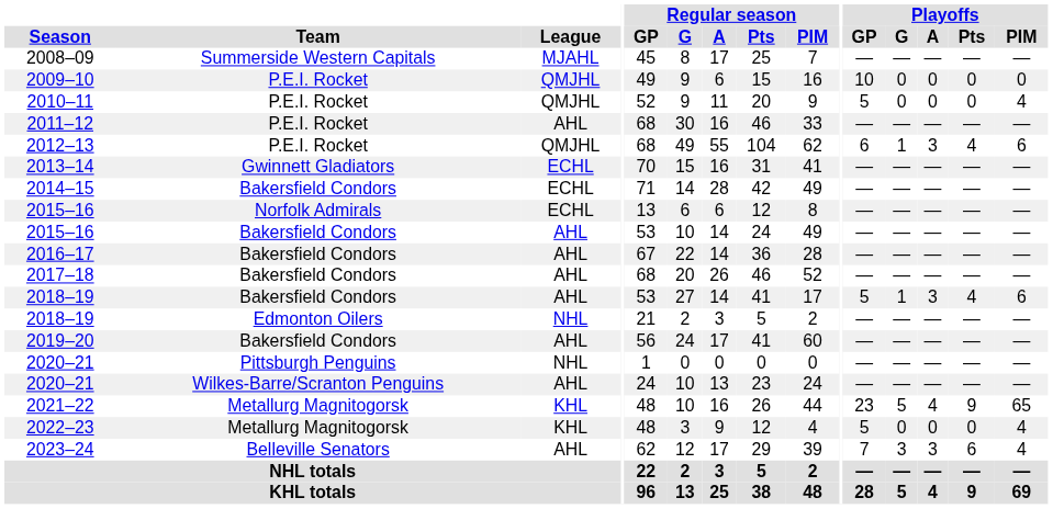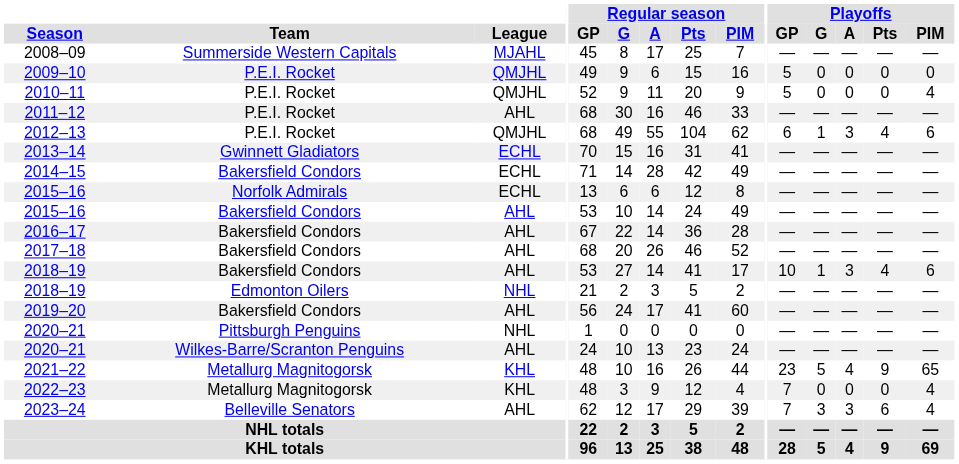 <table border="0" cellpadding="1" cellspacing="0" style="text-align:center; width:60em">
 <tr bgcolor="#e0e0e0">
 <th colspan="3" bgcolor="#ffffff"></th>
 <th rowspan="99" bgcolor="#ffffff"></th>
 <th colspan="5"><a href='#'>Regular season</a></th>
 <th rowspan="99" bgcolor="#ffffff"></th>
 <th colspan="5"><a href='#'>Playoffs</a></th>
 </tr>
 <tr bgcolor="#e0e0e0">
 <th><a href='#'>Season</a></th>
 <th>Team</th>
 <th>League</th>
 <th>GP</th>
 <th><a href='#'>G</a></th>
 <th><a href='#'>A</a></th>
 <th><a href='#'>Pts</a></th>
 <th><a href='#'>PIM</a></th>
 <th>GP</th>
 <th>G</th>
 <th>A</th>
 <th>Pts</th>
 <th>PIM</th>
 </tr>
 <tr>
 <td>2008–09</td>
 <td><a href='#'>Summerside Western Capitals</a></td>
 <td><a href='#'>MJAHL</a></td>
 <td>45</td>
 <td>8</td>
 <td>17</td>
 <td>25</td>
 <td>7</td>
 <td>—</td>
 <td>—</td>
 <td>—</td>
 <td>—</td>
 <td>—</td>
 </tr>
 <tr bgcolor="#f0f0f0">
 <td><a href='#'>2009–10</a></td>
 <td><a href='#'>P.E.I. Rocket</a></td>
 <td><a href='#'>QMJHL</a></td>
 <td>49</td>
 <td>9</td>
 <td>6</td>
 <td>15</td>
 <td>16</td>
-<td>10</td>
+<td>5</td>
 <td>0</td>
 <td>0</td>
 <td>0</td>
 <td>0</td>
 </tr>
 <tr>
 <td><a href='#'>2010–11</a></td>
 <td>P.E.I. Rocket</td>
 <td>QMJHL</td>
 <td>52</td>
 <td>9</td>
 <td>11</td>
 <td>20</td>
 <td>9</td>
 <td>5</td>
 <td>0</td>
 <td>0</td>
 <td>0</td>
 <td>4</td>
 </tr>
 <tr bgcolor="#f0f0f0">
 <td><a href='#'>2011–12</a></td>
 <td>P.E.I. Rocket</td>
 <td>AHL</td>
 <td>68</td>
 <td>30</td>
 <td>16</td>
 <td>46</td>
 <td>33</td>
 <td>—</td>
 <td>—</td>
 <td>—</td>
 <td>—</td>
 <td>—</td>
 </tr>
 <tr>
 <td><a href='#'>2012–13</a></td>
 <td>P.E.I. Rocket</td>
 <td>QMJHL</td>
 <td>68</td>
 <td>49</td>
 <td>55</td>
 <td>104</td>
 <td>62</td>
 <td>6</td>
 <td>1</td>
 <td>3</td>
 <td>4</td>
 <td>6</td>
 </tr>
 <tr bgcolor="#f0f0f0">
 <td><a href='#'>2013–14</a></td>
 <td><a href='#'>Gwinnett Gladiators</a></td>
 <td><a href='#'>ECHL</a></td>
 <td>70</td>
 <td>15</td>
 <td>16</td>
 <td>31</td>
 <td>41</td>
 <td>—</td>
 <td>—</td>
 <td>—</td>
 <td>—</td>
 <td>—</td>
 </tr>
 <tr>
 <td><a href='#'>2014–15</a></td>
 <td><a href='#'>Bakersfield Condors</a></td>
 <td>ECHL</td>
 <td>71</td>
 <td>14</td>
 <td>28</td>
 <td>42</td>
 <td>49</td>
 <td>—</td>
 <td>—</td>
 <td>—</td>
 <td>—</td>
 <td>—</td>
 </tr>
 <tr bgcolor="#f0f0f0">
 <td><a href='#'>2015–16</a></td>
 <td><a href='#'>Norfolk Admirals</a></td>
 <td>ECHL</td>
 <td>13</td>
 <td>6</td>
 <td>6</td>
 <td>12</td>
 <td>8</td>
 <td>—</td>
 <td>—</td>
 <td>—</td>
 <td>—</td>
 <td>—</td>
 </tr>
 <tr>
 <td><a href='#'>2015–16</a></td>
 <td><a href='#'>Bakersfield Condors</a></td>
 <td><a href='#'>AHL</a></td>
 <td>53</td>
 <td>10</td>
 <td>14</td>
 <td>24</td>
 <td>49</td>
 <td>—</td>
 <td>—</td>
 <td>—</td>
 <td>—</td>
 <td>—</td>
 </tr>
 <tr bgcolor="#f0f0f0">
 <td><a href='#'>2016–17</a></td>
 <td>Bakersfield Condors</td>
 <td>AHL</td>
 <td>67</td>
 <td>22</td>
 <td>14</td>
 <td>36</td>
 <td>28</td>
 <td>—</td>
 <td>—</td>
 <td>—</td>
 <td>—</td>
 <td>—</td>
 </tr>
 <tr>
 <td><a href='#'>2017–18</a></td>
 <td>Bakersfield Condors</td>
 <td>AHL</td>
 <td>68</td>
 <td>20</td>
 <td>26</td>
 <td>46</td>
 <td>52</td>
 <td>—</td>
 <td>—</td>
 <td>—</td>
 <td>—</td>
 <td>—</td>
 </tr>
 <tr bgcolor="#f0f0f0">
 <td><a href='#'>2018–19</a></td>
 <td>Bakersfield Condors</td>
 <td>AHL</td>
 <td>53</td>
 <td>27</td>
 <td>14</td>
 <td>41</td>
 <td>17</td>
-<td>5</td>
+<td>10</td>
 <td>1</td>
 <td>3</td>
 <td>4</td>
 <td>6</td>
 </tr>
 <tr>
 <td><a href='#'>2018–19</a></td>
 <td><a href='#'>Edmonton Oilers</a></td>
 <td><a href='#'>NHL</a></td>
 <td>21</td>
 <td>2</td>
 <td>3</td>
 <td>5</td>
 <td>2</td>
 <td>—</td>
 <td>—</td>
 <td>—</td>
 <td>—</td>
 <td>—</td>
 </tr>
 <tr bgcolor="#f0f0f0">
 <td><a href='#'>2019–20</a></td>
 <td>Bakersfield Condors</td>
 <td>AHL</td>
 <td>56</td>
 <td>24</td>
 <td>17</td>
 <td>41</td>
 <td>60</td>
 <td>—</td>
 <td>—</td>
 <td>—</td>
 <td>—</td>
 <td>—</td>
 </tr>
 <tr>
 <td><a href='#'>2020–21</a></td>
 <td><a href='#'>Pittsburgh Penguins</a></td>
 <td>NHL</td>
 <td>1</td>
 <td>0</td>
 <td>0</td>
 <td>0</td>
 <td>0</td>
 <td>—</td>
 <td>—</td>
 <td>—</td>
 <td>—</td>
 <td>—</td>
 </tr>
 <tr bgcolor="#f0f0f0">
 <td><a href='#'>2020–21</a></td>
 <td><a href='#'>Wilkes-Barre/Scranton Penguins</a></td>
 <td>AHL</td>
 <td>24</td>
 <td>10</td>
 <td>13</td>
 <td>23</td>
 <td>24</td>
 <td>—</td>
 <td>—</td>
 <td>—</td>
 <td>—</td>
 <td>—</td>
 </tr>
 <tr>
 <td><a href='#'>2021–22</a></td>
 <td><a href='#'>Metallurg Magnitogorsk</a></td>
 <td><a href='#'>KHL</a></td>
 <td>48</td>
 <td>10</td>
 <td>16</td>
 <td>26</td>
 <td>44</td>
 <td>23</td>
 <td>5</td>
 <td>4</td>
 <td>9</td>
 <td>65</td>
 </tr>
 <tr bgcolor="#f0f0f0">
 <td><a href='#'>2022–23</a></td>
 <td>Metallurg Magnitogorsk</td>
 <td>KHL</td>
 <td>48</td>
 <td>3</td>
 <td>9</td>
 <td>12</td>
 <td>4</td>
-<td>5</td>
+<td>7</td>
 <td>0</td>
 <td>0</td>
 <td>0</td>
 <td>4</td>
 </tr>
 <tr>
 <td><a href='#'>2023–24</a></td>
 <td><a href='#'>Belleville Senators</a></td>
 <td>AHL</td>
 <td>62</td>
 <td>12</td>
 <td>17</td>
 <td>29</td>
 <td>39</td>
 <td>7</td>
 <td>3</td>
 <td>3</td>
 <td>6</td>
 <td>4</td>
 </tr>
 <tr bgcolor="#e0e0e0">
 <th colspan="3">NHL totals</th>
 <th>22</th>
 <th>2</th>
 <th>3</th>
 <th>5</th>
 <th>2</th>
 <th>—</th>
 <th>—</th>
 <th>—</th>
 <th>—</th>
 <th>—</th>
 </tr>
 <tr bgcolor="#e0e0e0">
 <th colspan="3">KHL totals</th>
 <th>96</th>
 <th>13</th>
 <th>25</th>
 <th>38</th>
 <th>48</th>
 <th>28</th>
 <th>5</th>
 <th>4</th>
 <th>9</th>
 <th>69</th>
 </tr>
 </table>
